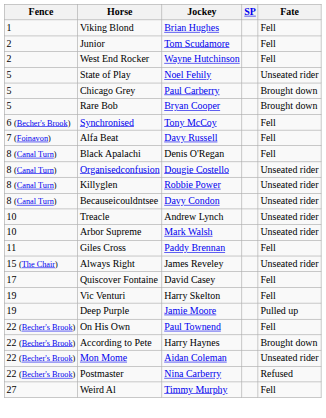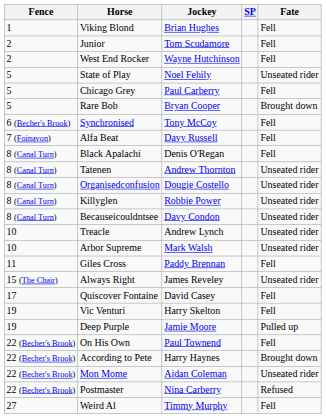 <table class="wikitable sortable">
 <tr>
 <th>Fence</th>
 <th>Horse</th>
 <th>Jockey</th>
 <th><a href='#'>SP</a></th>
 <th>Fate</th>
 </tr>
 <tr>
 <td>1</td>
 <td>Viking Blond</td>
 <td><a href='#'>Brian Hughes</a></td>
 <td></td>
 <td>Fell</td>
 </tr>
 <tr>
 <td>2</td>
 <td>Junior</td>
 <td><a href='#'>Tom Scudamore</a></td>
 <td></td>
 <td>Fell</td>
 </tr>
 <tr>
 <td>2</td>
 <td>West End Rocker</td>
 <td><a href='#'>Wayne Hutchinson</a></td>
 <td></td>
 <td>Fell</td>
 </tr>
 <tr>
 <td>5</td>
 <td>State of Play</td>
 <td><a href='#'>Noel Fehily</a></td>
 <td></td>
 <td>Unseated rider</td>
 </tr>
 <tr>
 <td>5</td>
 <td>Chicago Grey</td>
 <td><a href='#'>Paul Carberry</a></td>
 <td></td>
-<td>Brought down</td>
+<td>Fell</td>
 </tr>
 <tr>
 <td>5</td>
 <td>Rare Bob</td>
 <td><a href='#'>Bryan Cooper</a></td>
 <td></td>
 <td>Brought down</td>
 </tr>
 <tr>
 <td>6 <small>(<a href='#'>Becher's Brook</a>)</small></td>
 <td><a href='#'>Synchronised</a></td>
 <td><a href='#'>Tony McCoy</a></td>
 <td></td>
 <td>Fell</td>
 </tr>
 <tr>
 <td>7 <small>(<a href='#'>Foinavon</a>)</small></td>
 <td>Alfa Beat</td>
 <td><a href='#'>Davy Russell</a></td>
 <td></td>
 <td>Fell</td>
 </tr>
 <tr>
 <td>8 <small>(<a href='#'>Canal Turn</a>)</small></td>
 <td>Black Apalachi</td>
 <td>Denis O'Regan</td>
 <td></td>
 <td>Fell</td>
+</tr>
+<tr>
+<td>8 <small>(<a href='#'>Canal Turn</a>)</small></td>
+<td>Tatenen</td>
+<td><a href='#'>Andrew Thornton</a></td>
+<td></td>
+<td>Unseated rider</td>
 </tr>
 <tr>
 <td>8 <small>(<a href='#'>Canal Turn</a>)</small></td>
 <td><a href='#'>Organisedconfusion</a></td>
 <td><a href='#'>Dougie Costello</a></td>
 <td></td>
 <td>Unseated rider</td>
 </tr>
 <tr>
 <td>8 <small>(<a href='#'>Canal Turn</a>)</small></td>
 <td>Killyglen</td>
 <td><a href='#'>Robbie Power</a></td>
 <td></td>
 <td>Unseated rider</td>
 </tr>
 <tr>
 <td>8 <small>(<a href='#'>Canal Turn</a>)</small></td>
 <td>Becauseicouldntsee</td>
 <td><a href='#'>Davy Condon</a></td>
 <td></td>
 <td>Unseated rider</td>
 </tr>
 <tr>
 <td>10</td>
 <td>Treacle</td>
 <td>Andrew Lynch</td>
 <td></td>
 <td>Unseated rider</td>
 </tr>
 <tr>
 <td>10</td>
 <td>Arbor Supreme</td>
 <td><a href='#'>Mark Walsh</a></td>
 <td></td>
 <td>Unseated rider</td>
 </tr>
 <tr>
 <td>11</td>
 <td>Giles Cross</td>
 <td><a href='#'>Paddy Brennan</a></td>
 <td></td>
 <td>Fell</td>
 </tr>
 <tr>
 <td>15 <small>(<a href='#'>The Chair</a>)</small></td>
 <td>Always Right</td>
 <td>James Reveley</td>
 <td></td>
 <td>Unseated rider</td>
 </tr>
 <tr>
 <td>17</td>
 <td>Quiscover Fontaine</td>
 <td>David Casey</td>
 <td></td>
 <td>Fell</td>
 </tr>
 <tr>
 <td>19</td>
 <td>Vic Venturi</td>
 <td>Harry Skelton</td>
 <td></td>
 <td>Fell</td>
 </tr>
 <tr>
 <td>19</td>
 <td>Deep Purple</td>
 <td><a href='#'>Jamie Moore</a></td>
 <td></td>
 <td>Pulled up</td>
 </tr>
 <tr>
 <td>22 <small>(<a href='#'>Becher's Brook</a>)</small></td>
 <td>On His Own</td>
 <td><a href='#'>Paul Townend</a></td>
 <td></td>
 <td>Fell</td>
 </tr>
 <tr>
 <td>22 <small>(<a href='#'>Becher's Brook</a>)</small></td>
 <td>According to Pete</td>
 <td>Harry Haynes</td>
 <td></td>
 <td>Brought down</td>
 </tr>
 <tr>
 <td>22 <small>(<a href='#'>Becher's Brook</a>)</small></td>
 <td><a href='#'>Mon Mome</a></td>
 <td><a href='#'>Aidan Coleman</a></td>
 <td></td>
 <td>Unseated rider</td>
 </tr>
 <tr>
 <td>22 <small>(<a href='#'>Becher's Brook</a>)</small></td>
 <td>Postmaster</td>
 <td><a href='#'>Nina Carberry</a></td>
 <td></td>
 <td>Refused</td>
 </tr>
 <tr>
 <td>27</td>
 <td>Weird Al</td>
 <td><a href='#'>Timmy Murphy</a></td>
 <td></td>
 <td>Fell</td>
 </tr>
 </table>
